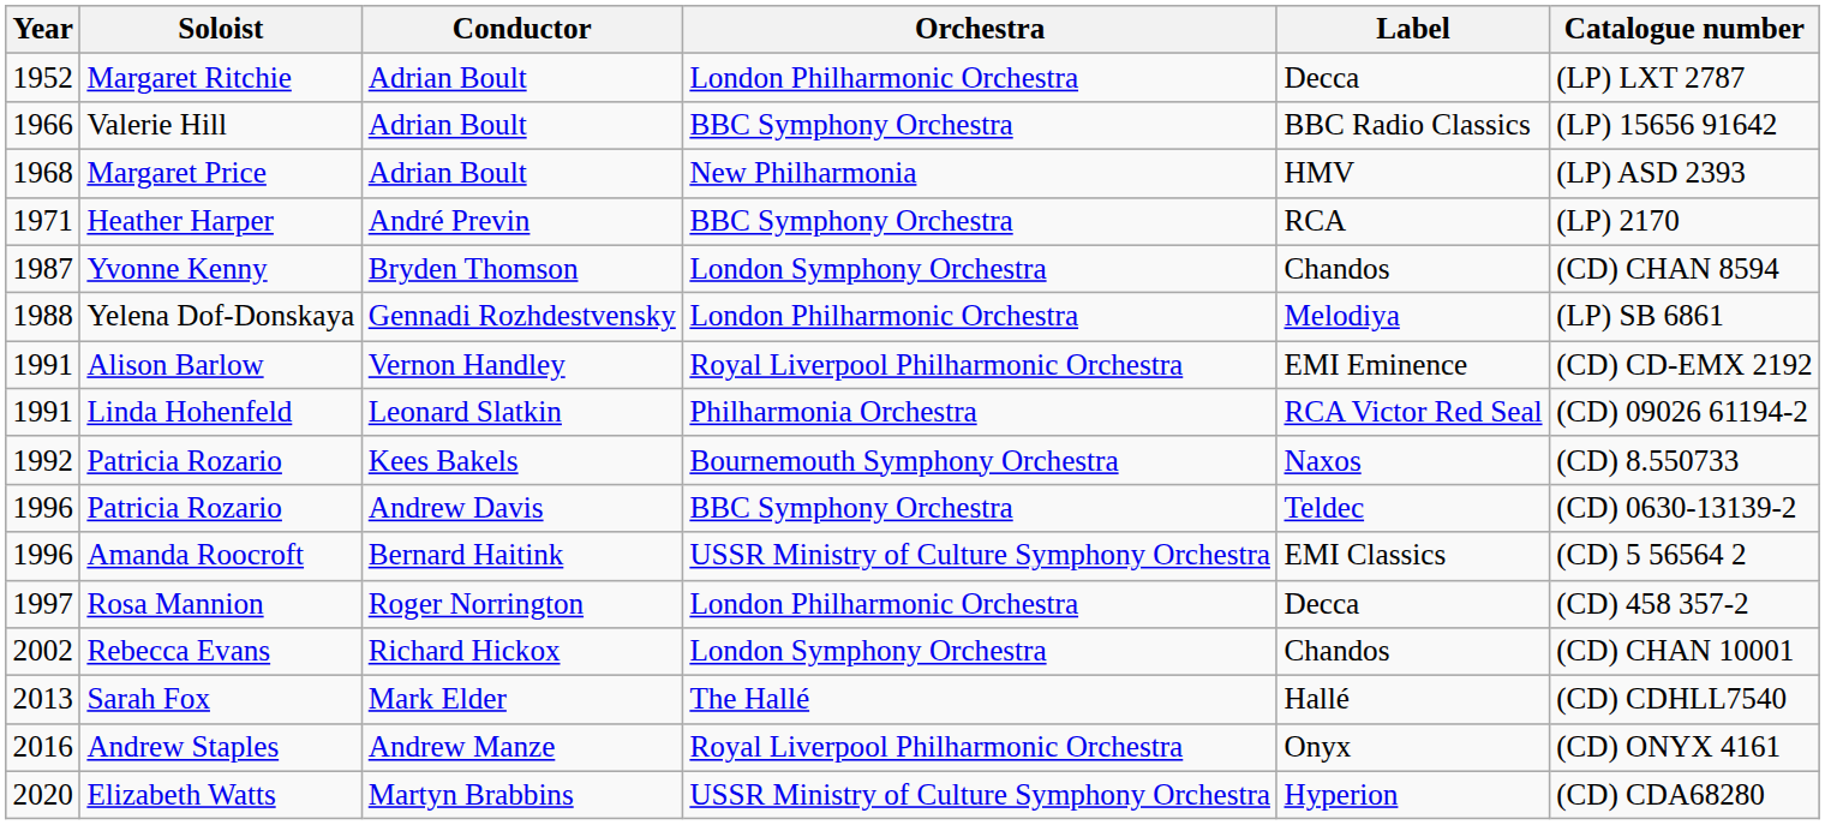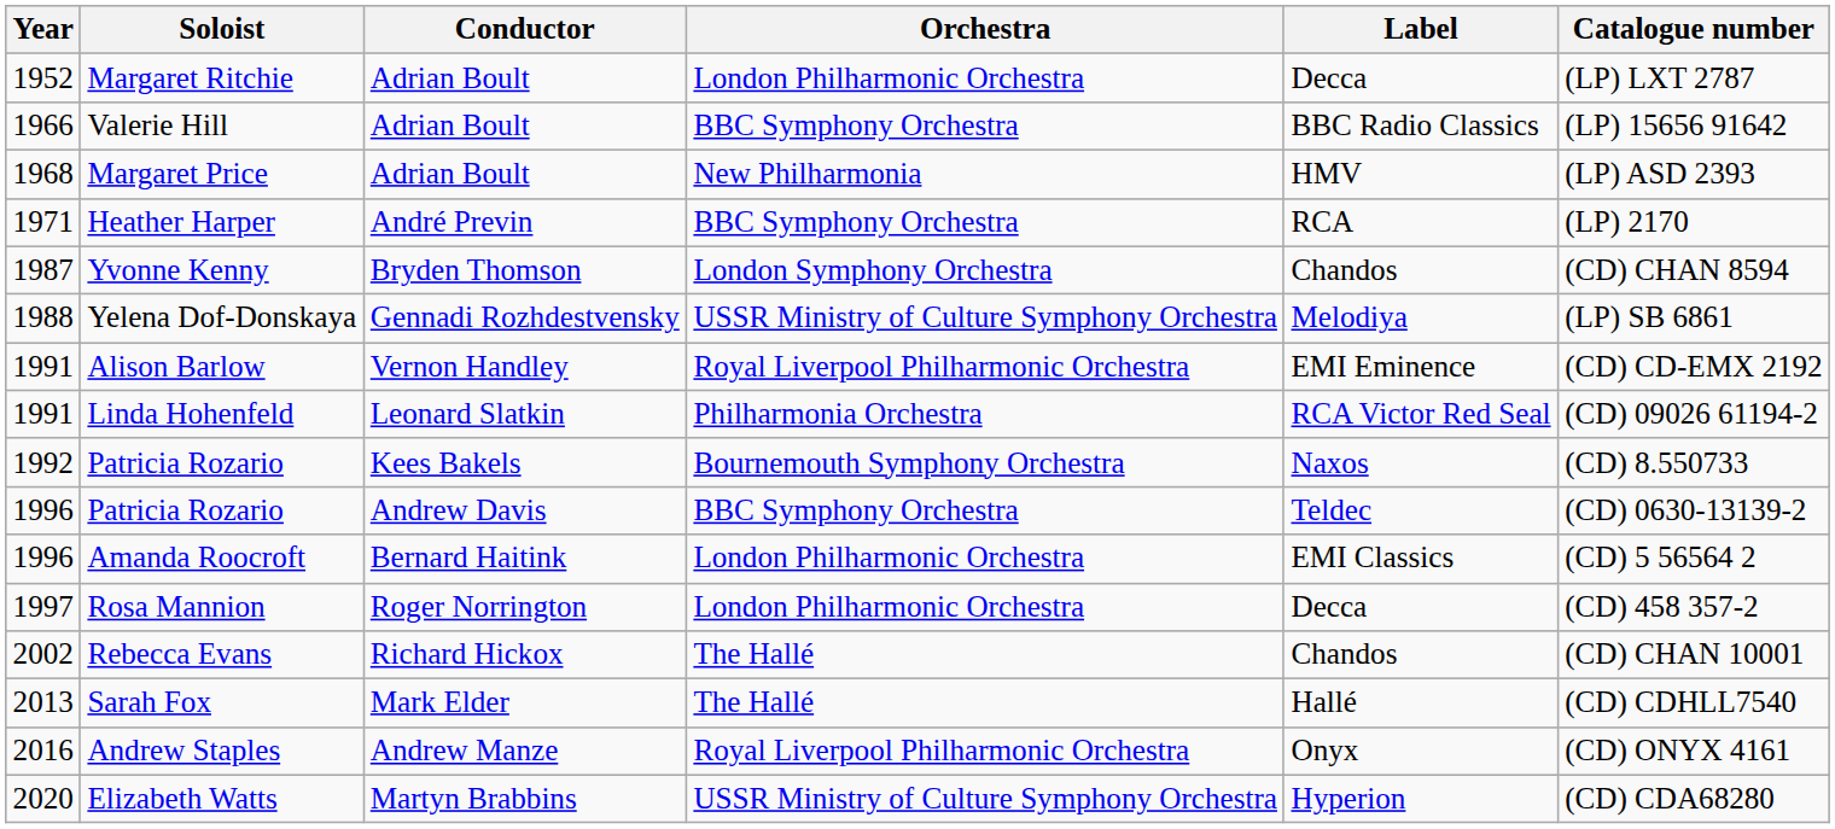 <table class="wikitable">
 <tr>
 <th>Year</th>
 <th>Soloist</th>
 <th>Conductor</th>
 <th>Orchestra</th>
 <th>Label</th>
 <th>Catalogue number</th>
 </tr>
 <tr>
 <td>1952</td>
 <td><a href='#'>Margaret Ritchie</a></td>
 <td><a href='#'>Adrian Boult</a></td>
 <td><a href='#'>London Philharmonic Orchestra</a></td>
 <td>Decca</td>
 <td>(LP) LXT 2787</td>
 </tr>
 <tr>
 <td>1966</td>
 <td>Valerie Hill</td>
 <td><a href='#'>Adrian Boult</a></td>
 <td><a href='#'>BBC Symphony Orchestra</a></td>
 <td>BBC Radio Classics</td>
 <td>(LP) 15656 91642</td>
 </tr>
 <tr>
 <td>1968</td>
 <td><a href='#'>Margaret Price</a></td>
 <td><a href='#'>Adrian Boult</a></td>
 <td><a href='#'>New Philharmonia</a></td>
 <td>HMV</td>
 <td>(LP) ASD 2393</td>
 </tr>
 <tr>
 <td>1971</td>
 <td><a href='#'>Heather Harper</a></td>
 <td><a href='#'>André Previn</a></td>
 <td><a href='#'>BBC Symphony Orchestra</a></td>
 <td>RCA</td>
 <td>(LP) 2170</td>
 </tr>
 <tr>
 <td>1987</td>
 <td><a href='#'>Yvonne Kenny</a></td>
 <td><a href='#'>Bryden Thomson</a></td>
 <td><a href='#'>London Symphony Orchestra</a></td>
 <td>Chandos</td>
 <td>(CD) CHAN 8594</td>
 </tr>
 <tr>
 <td>1988</td>
 <td>Yelena Dof-Donskaya</td>
 <td><a href='#'>Gennadi Rozhdestvensky</a></td>
-<td><a href='#'>London Philharmonic Orchestra</a></td>
+<td><a href='#'>USSR Ministry of Culture Symphony Orchestra</a></td>
 <td><a href='#'>Melodiya</a></td>
 <td>(LP) SB 6861</td>
 </tr>
 <tr>
 <td>1991</td>
 <td><a href='#'>Alison Barlow</a></td>
 <td><a href='#'>Vernon Handley</a></td>
 <td><a href='#'>Royal Liverpool Philharmonic Orchestra</a></td>
 <td>EMI Eminence</td>
 <td>(CD) CD-EMX 2192</td>
 </tr>
 <tr>
 <td>1991</td>
 <td><a href='#'>Linda Hohenfeld</a></td>
 <td><a href='#'>Leonard Slatkin</a></td>
 <td><a href='#'>Philharmonia Orchestra</a></td>
 <td><a href='#'>RCA Victor Red Seal</a></td>
 <td>(CD) 09026 61194-2</td>
 </tr>
 <tr>
 <td>1992</td>
 <td><a href='#'>Patricia Rozario</a></td>
 <td><a href='#'>Kees Bakels</a></td>
 <td><a href='#'>Bournemouth Symphony Orchestra</a></td>
 <td><a href='#'>Naxos</a></td>
 <td>(CD) 8.550733</td>
 </tr>
 <tr>
 <td>1996</td>
 <td><a href='#'>Patricia Rozario</a></td>
 <td><a href='#'>Andrew Davis</a></td>
 <td><a href='#'>BBC Symphony Orchestra</a></td>
 <td><a href='#'>Teldec</a></td>
 <td>(CD) 0630-13139-2</td>
 </tr>
 <tr>
 <td>1996</td>
 <td><a href='#'>Amanda Roocroft</a></td>
 <td><a href='#'>Bernard Haitink</a></td>
-<td><a href='#'>USSR Ministry of Culture Symphony Orchestra</a></td>
+<td><a href='#'>London Philharmonic Orchestra</a></td>
 <td>EMI Classics</td>
 <td>(CD) 5 56564 2</td>
 </tr>
 <tr>
 <td>1997</td>
 <td><a href='#'>Rosa Mannion</a></td>
 <td><a href='#'>Roger Norrington</a></td>
 <td><a href='#'>London Philharmonic Orchestra</a></td>
 <td>Decca</td>
 <td>(CD) 458 357-2</td>
 </tr>
 <tr>
 <td>2002</td>
 <td><a href='#'>Rebecca Evans</a></td>
 <td><a href='#'>Richard Hickox</a></td>
-<td><a href='#'>London Symphony Orchestra</a></td>
+<td><a href='#'>The Hallé</a></td>
 <td>Chandos</td>
 <td>(CD) CHAN 10001</td>
 </tr>
 <tr>
 <td>2013</td>
 <td><a href='#'>Sarah Fox</a></td>
 <td><a href='#'>Mark Elder</a></td>
 <td><a href='#'>The Hallé</a></td>
 <td>Hallé</td>
 <td>(CD) CDHLL7540</td>
 </tr>
 <tr>
 <td>2016</td>
 <td><a href='#'>Andrew Staples</a></td>
 <td><a href='#'>Andrew Manze</a></td>
 <td><a href='#'>Royal Liverpool Philharmonic Orchestra</a></td>
 <td>Onyx</td>
 <td>(CD) ONYX 4161</td>
 </tr>
 <tr>
 <td>2020</td>
 <td><a href='#'>Elizabeth Watts</a></td>
 <td><a href='#'>Martyn Brabbins</a></td>
 <td><a href='#'>USSR Ministry of Culture Symphony Orchestra</a></td>
 <td><a href='#'>Hyperion</a></td>
 <td>(CD) CDA68280</td>
 </tr>
 </table>
